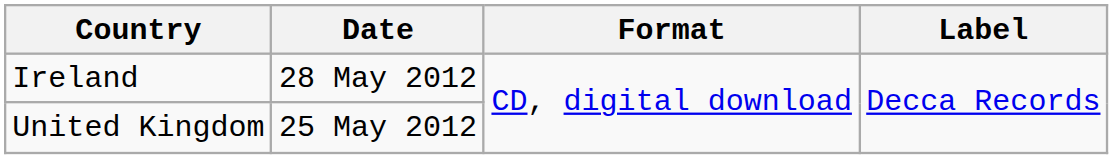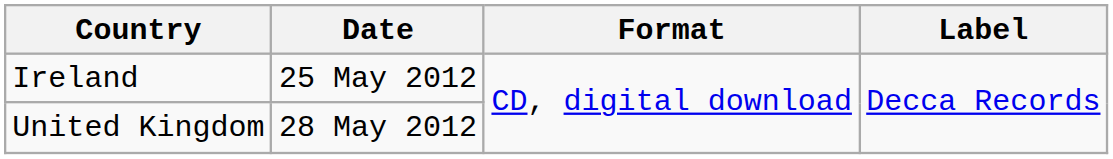 <table class="wikitable">
 <tr>
 <th>Country</th>
 <th>Date</th>
 <th>Format</th>
 <th>Label</th>
 </tr>
 <tr>
 <td>Ireland</td>
-<td>28 May 2012</td>
+<td>25 May 2012</td>
 <td rowspan="2"><a href='#'>CD</a>, <a href='#'>digital download</a></td>
 <td rowspan="2"><a href='#'>Decca Records</a></td>
 </tr>
 <tr>
 <td>United Kingdom</td>
-<td>25 May 2012</td>
+<td>28 May 2012</td>
 </tr>
 </table>
